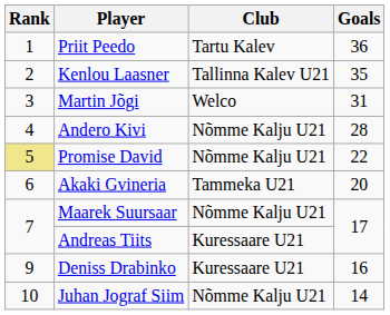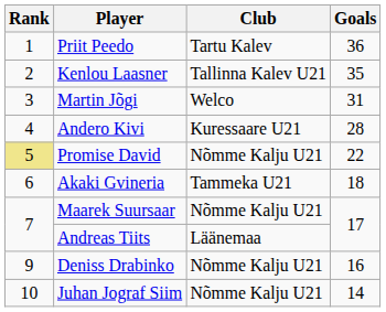 <table class="wikitable" style="text-align:center;">
 <tr>
 <th>Rank</th>
 <th>Player</th>
 <th>Club</th>
 <th>Goals</th>
 </tr>
 <tr>
 <td>1</td>
 <td align="left"> <a href='#'>Priit Peedo</a></td>
 <td align="left">Tartu Kalev</td>
 <td>36</td>
 </tr>
 <tr>
 <td>2</td>
 <td align="left"> <a href='#'>Kenlou Laasner</a></td>
 <td align="left">Tallinna Kalev U21</td>
 <td>35</td>
 </tr>
 <tr>
 <td>3</td>
 <td align="left"> <a href='#'>Martin Jõgi</a></td>
 <td align="left">Welco</td>
 <td>31</td>
 </tr>
 <tr>
 <td>4</td>
 <td align="left"> <a href='#'>Andero Kivi</a></td>
-<td align="left">Nõmme Kalju U21</td>
+<td align="left">Kuressaare U21</td>
 <td>28</td>
 </tr>
 <tr>
 <td style="background: khaki;">5</td>
 <td align="left"> <a href='#'>Promise David</a></td>
 <td align="left">Nõmme Kalju U21</td>
 <td>22</td>
 </tr>
 <tr>
 <td>6</td>
 <td align="left"> <a href='#'>Akaki Gvineria</a></td>
 <td align="left">Tammeka U21</td>
-<td>20</td>
+<td>18</td>
 </tr>
 <tr>
 <td rowspan=2>7</td>
 <td align="left"> <a href='#'>Maarek Suursaar</a></td>
 <td align="left">Nõmme Kalju U21</td>
 <td rowspan=2>17</td>
 </tr>
 <tr>
 <td align="left"> <a href='#'>Andreas Tiits</a></td>
-<td align="left">Kuressaare U21</td>
+<td align="left">Läänemaa</td>
 </tr>
 <tr>
 <td>9</td>
 <td align="left"> <a href='#'>Deniss Drabinko</a></td>
-<td align="left">Kuressaare U21</td>
+<td align="left">Nõmme Kalju U21</td>
 <td>16</td>
 </tr>
 <tr>
 <td>10</td>
 <td align="left"> <a href='#'>Juhan Jograf Siim</a></td>
 <td align="left">Nõmme Kalju U21</td>
 <td>14</td>
 </tr>
 </table>
